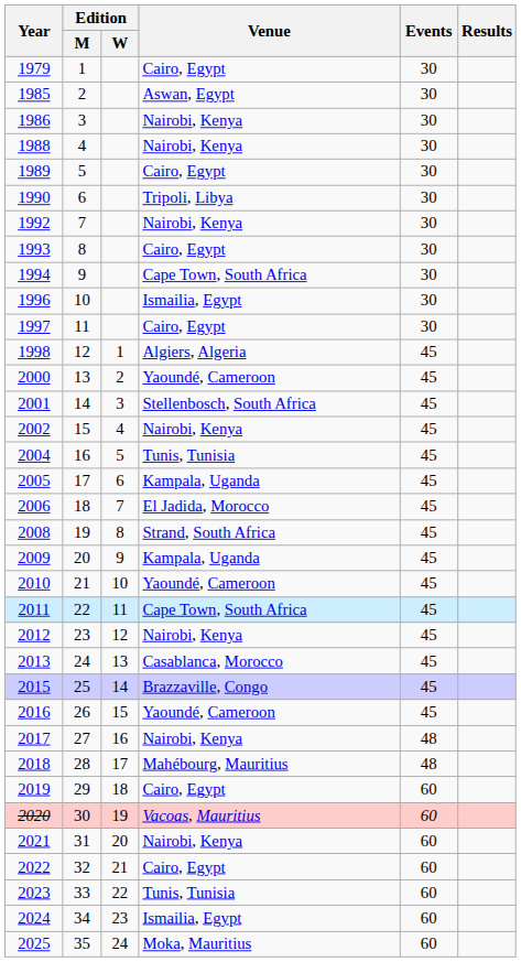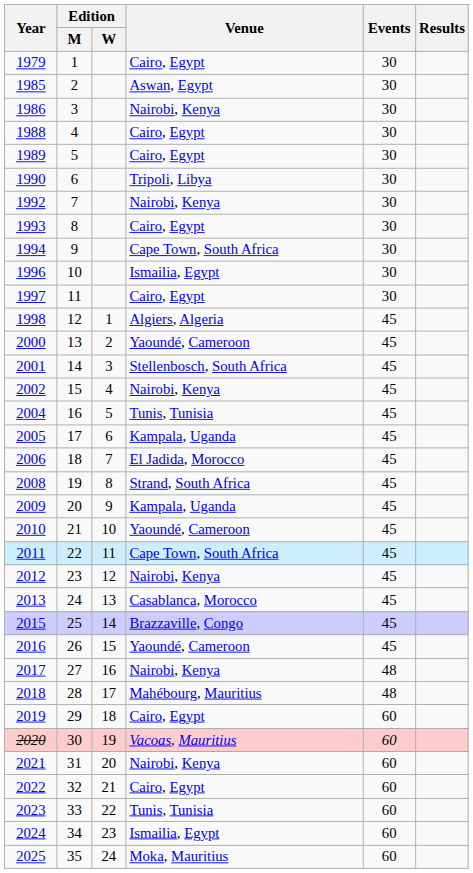 <table class="wikitable" style="text-align:center;">
 <tr bgcolor="cccccc">
 <th rowspan=2 width=50>Year</th>
 <th colspan=2>Edition</th>
 <th rowspan=2 width=250>Venue</th>
 <th rowspan=2 width=50>Events</th>
 <th rowspan=2 width=50>Results</th>
 </tr>
 <tr>
 <th width=30>M</th>
 <th width=30>W</th>
 </tr>
 <tr>
 <td><a href='#'>1979</a></td>
 <td>1</td>
 <td></td>
 <td align=left> <a href='#'>Cairo</a>, <a href='#'>Egypt</a></td>
 <td>30</td>
 <td></td>
 </tr>
 <tr>
 <td><a href='#'>1985</a></td>
 <td>2</td>
 <td></td>
 <td align=left> <a href='#'>Aswan</a>, <a href='#'>Egypt</a></td>
 <td>30</td>
 <td></td>
 </tr>
 <tr>
 <td><a href='#'>1986</a></td>
 <td>3</td>
 <td></td>
 <td align=left> <a href='#'>Nairobi</a>, <a href='#'>Kenya</a></td>
 <td>30</td>
 <td></td>
 </tr>
 <tr>
 <td><a href='#'>1988</a></td>
 <td>4</td>
 <td></td>
-<td align=left> <a href='#'>Nairobi</a>, <a href='#'>Kenya</a></td>
+<td align=left> <a href='#'>Cairo</a>, <a href='#'>Egypt</a></td>
 <td>30</td>
 <td></td>
 </tr>
 <tr>
 <td><a href='#'>1989</a></td>
 <td>5</td>
 <td></td>
 <td align=left> <a href='#'>Cairo</a>, <a href='#'>Egypt</a></td>
 <td>30</td>
 <td></td>
 </tr>
 <tr>
 <td><a href='#'>1990</a></td>
 <td>6</td>
 <td></td>
 <td align=left> <a href='#'>Tripoli</a>, <a href='#'>Libya</a></td>
 <td>30</td>
 <td></td>
 </tr>
 <tr>
 <td><a href='#'>1992</a></td>
 <td>7</td>
 <td></td>
 <td align=left> <a href='#'>Nairobi</a>, <a href='#'>Kenya</a></td>
 <td>30</td>
 <td></td>
 </tr>
 <tr>
 <td><a href='#'>1993</a></td>
 <td>8</td>
 <td></td>
 <td align=left> <a href='#'>Cairo</a>, <a href='#'>Egypt</a></td>
 <td>30</td>
 <td></td>
 </tr>
 <tr>
 <td><a href='#'>1994</a></td>
 <td>9</td>
 <td></td>
 <td align=left> <a href='#'>Cape Town</a>, <a href='#'>South Africa</a></td>
 <td>30</td>
 <td></td>
 </tr>
 <tr>
 <td><a href='#'>1996</a></td>
 <td>10</td>
 <td></td>
 <td align=left> <a href='#'>Ismailia</a>, <a href='#'>Egypt</a></td>
 <td>30</td>
 <td></td>
 </tr>
 <tr>
 <td><a href='#'>1997</a></td>
 <td>11</td>
 <td></td>
 <td align=left> <a href='#'>Cairo</a>, <a href='#'>Egypt</a></td>
 <td>30</td>
 <td></td>
 </tr>
 <tr>
 <td><a href='#'>1998</a></td>
 <td>12</td>
 <td>1</td>
 <td align=left> <a href='#'>Algiers</a>, <a href='#'>Algeria</a></td>
 <td>45</td>
 <td></td>
 </tr>
 <tr>
 <td><a href='#'>2000</a></td>
 <td>13</td>
 <td>2</td>
 <td align=left> <a href='#'>Yaoundé</a>, <a href='#'>Cameroon</a></td>
 <td>45</td>
 <td></td>
 </tr>
 <tr>
 <td><a href='#'>2001</a></td>
 <td>14</td>
 <td>3</td>
 <td align=left> <a href='#'>Stellenbosch</a>, <a href='#'>South Africa</a></td>
 <td>45</td>
 <td></td>
 </tr>
 <tr>
 <td><a href='#'>2002</a></td>
 <td>15</td>
 <td>4</td>
 <td align=left> <a href='#'>Nairobi</a>, <a href='#'>Kenya</a></td>
 <td>45</td>
 <td></td>
 </tr>
 <tr>
 <td><a href='#'>2004</a></td>
 <td>16</td>
 <td>5</td>
 <td align=left> <a href='#'>Tunis</a>, <a href='#'>Tunisia</a></td>
 <td>45</td>
 <td></td>
 </tr>
 <tr>
 <td><a href='#'>2005</a></td>
 <td>17</td>
 <td>6</td>
 <td align=left> <a href='#'>Kampala</a>, <a href='#'>Uganda</a></td>
 <td>45</td>
 <td></td>
 </tr>
 <tr>
 <td><a href='#'>2006</a></td>
 <td>18</td>
 <td>7</td>
 <td align=left> <a href='#'>El Jadida</a>, <a href='#'>Morocco</a></td>
 <td>45</td>
 <td></td>
 </tr>
 <tr>
 <td><a href='#'>2008</a></td>
 <td>19</td>
 <td>8</td>
 <td align=left> <a href='#'>Strand</a>, <a href='#'>South Africa</a></td>
 <td>45</td>
 <td></td>
 </tr>
 <tr>
 <td><a href='#'>2009</a></td>
 <td>20</td>
 <td>9</td>
 <td align=left> <a href='#'>Kampala</a>, <a href='#'>Uganda</a></td>
 <td>45</td>
 <td></td>
 </tr>
 <tr>
 <td><a href='#'>2010</a></td>
 <td>21</td>
 <td>10</td>
 <td align=left> <a href='#'>Yaoundé</a>, <a href='#'>Cameroon</a></td>
 <td>45</td>
 <td></td>
 </tr>
 <tr bgcolor=#CCEEFF>
 <td><a href='#'>2011</a></td>
 <td>22</td>
 <td>11</td>
 <td align=left> <a href='#'>Cape Town</a>, <a href='#'>South Africa</a></td>
 <td>45</td>
 <td></td>
 </tr>
 <tr>
 <td><a href='#'>2012</a></td>
 <td>23</td>
 <td>12</td>
 <td align=left> <a href='#'>Nairobi</a>, <a href='#'>Kenya</a></td>
 <td>45</td>
 <td></td>
 </tr>
 <tr>
 <td><a href='#'>2013</a></td>
 <td>24</td>
 <td>13</td>
 <td align=left> <a href='#'>Casablanca</a>, <a href='#'>Morocco</a></td>
 <td>45</td>
 <td></td>
 </tr>
 <tr bgcolor=#CCCCFF>
 <td><a href='#'>2015</a></td>
 <td>25</td>
 <td>14</td>
 <td align=left> <a href='#'>Brazzaville</a>, <a href='#'>Congo</a></td>
 <td>45</td>
 <td></td>
 </tr>
 <tr>
 <td><a href='#'>2016</a></td>
 <td>26</td>
 <td>15</td>
 <td align=left> <a href='#'>Yaoundé</a>, <a href='#'>Cameroon</a></td>
 <td>45</td>
 <td></td>
 </tr>
 <tr>
 <td><a href='#'>2017</a></td>
 <td>27</td>
 <td>16</td>
 <td align=left> <a href='#'>Nairobi</a>, <a href='#'>Kenya</a></td>
 <td>48</td>
 <td></td>
 </tr>
 <tr>
 <td><a href='#'>2018</a></td>
 <td>28</td>
 <td>17</td>
 <td align=left> <a href='#'>Mahébourg</a>, <a href='#'>Mauritius</a></td>
 <td>48</td>
 <td></td>
 </tr>
 <tr>
 <td><a href='#'>2019</a></td>
 <td>29</td>
 <td>18</td>
 <td align=left> <a href='#'>Cairo</a>, <a href='#'>Egypt</a></td>
 <td>60</td>
 <td></td>
 </tr>
 <tr bgcolor=#FFCCCC>
 <td><s><em>2020</em></s></td>
 <td>30</td>
 <td>19</td>
 <td align=left> <em><a href='#'>Vacoas</a>, <a href='#'>Mauritius</a></em></td>
 <td><em>60</em></td>
 <td></td>
 </tr>
 <tr>
 <td><a href='#'>2021</a></td>
 <td>31</td>
 <td>20</td>
 <td align=left> <a href='#'>Nairobi</a>, <a href='#'>Kenya</a></td>
 <td>60</td>
 <td></td>
 </tr>
 <tr>
 <td><a href='#'>2022</a></td>
 <td>32</td>
 <td>21</td>
 <td align=left> <a href='#'>Cairo</a>, <a href='#'>Egypt</a></td>
 <td>60</td>
 <td></td>
 </tr>
 <tr>
 <td><a href='#'>2023</a></td>
 <td>33</td>
 <td>22</td>
 <td align=left> <a href='#'>Tunis</a>, <a href='#'>Tunisia</a></td>
 <td>60</td>
 <td></td>
 </tr>
 <tr>
 <td><a href='#'>2024</a></td>
 <td>34</td>
 <td>23</td>
 <td align=left> <a href='#'>Ismailia</a>, <a href='#'>Egypt</a></td>
 <td>60</td>
 <td></td>
 </tr>
 <tr>
 <td><a href='#'>2025</a></td>
 <td>35</td>
 <td>24</td>
 <td align=left> <a href='#'>Moka</a>, <a href='#'>Mauritius</a></td>
 <td>60</td>
 <td></td>
 </tr>
 </table>
